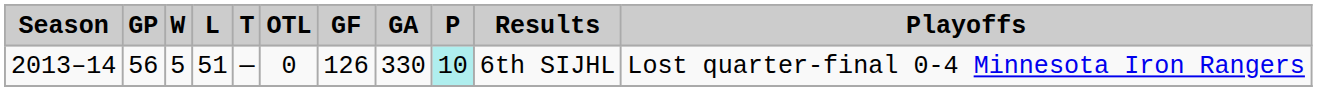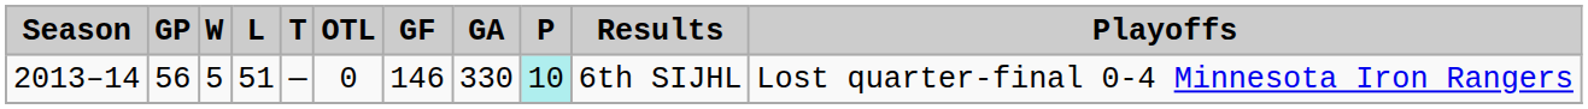 <table class="wikitable">
 <tr align="center"  bgcolor="#CCCCCC">
 <td><strong>Season</strong></td>
 <td><strong>GP</strong></td>
 <td><strong>W</strong></td>
 <td><strong>L</strong></td>
 <td><strong>T</strong></td>
 <td><strong>OTL</strong></td>
 <td><strong>GF</strong></td>
 <td><strong>GA</strong></td>
 <td><strong>P</strong></td>
 <td><strong>Results</strong></td>
 <td><strong>Playoffs</strong></td>
 </tr>
 <tr align="center">
 <td>2013–14</td>
 <td>56</td>
 <td>5</td>
 <td>51</td>
 <td>—</td>
 <td>0</td>
-<td>126</td>
+<td>146</td>
 <td>330</td>
 <td style="background: paleturquoise;">10</td>
 <td>6th SIJHL</td>
 <td>Lost quarter-final 0-4 <a href='#'>Minnesota Iron Rangers</a></td>
 </tr>
 <tr>
 </tr>
 </table>
